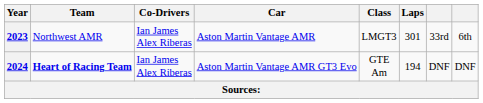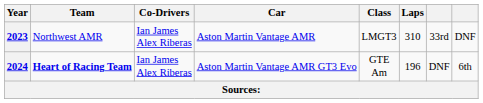 <table class="wikitable" style="text-align:center; font-size:90%">
 <tr>
 <th>Year</th>
 <th>Team</th>
 <th>Co-Drivers</th>
 <th>Car</th>
 <th>Class</th>
 <th>Laps</th>
 <th></th>
 <th></th>
 </tr>
 <tr>
 <th><a href='#'>2023</a></th>
 <td align="left" nowrap> <a href='#'>Northwest AMR</a></td>
 <td align="left" nowrap> <a href='#'>Ian James</a><br> <a href='#'>Alex Riberas</a></td>
 <td align="left" nowrap><a href='#'>Aston Martin Vantage AMR</a></td>
 <td>LMGT3</td>
-<td>301</td>
+<td>310</td>
 <td>33rd</td>
-<td>6th</td>
+<td>DNF</td>
 </tr>
 <tr>
 <th><a href='#'>2024</a></th>
 <td align="left" nowrap><strong> <a href='#'>Heart of Racing Team</a></strong></td>
 <td align="left" nowrap> <a href='#'>Ian James</a><br> <a href='#'>Alex Riberas</a></td>
 <td align="left" nowrap><a href='#'>Aston Martin Vantage AMR GT3 Evo</a></td>
 <td>GTE<br>Am</td>
-<td>194</td>
+<td>196</td>
 <td>DNF</td>
-<td>DNF</td>
+<td>6th</td>
 </tr>
 <tr>
 <th colspan="8">Sources:</th>
 </tr>
 </table>
